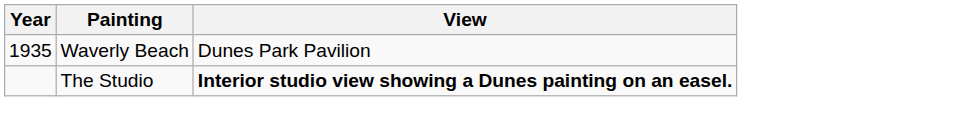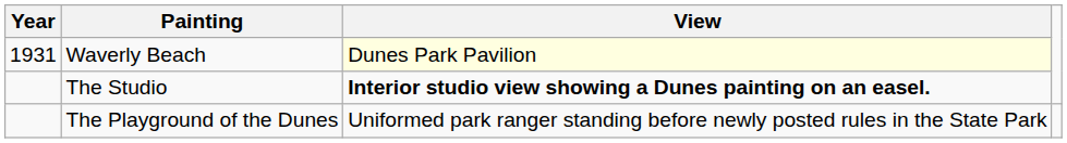 <table class="wikitable">
 <tr>
 <th>Year</th>
 <th>Painting</th>
 <th>View</th>
 </tr>
 <tr>
-<td>1935</td>
+<td>1931</td>
 <td>Waverly Beach</td>
-<td>Dunes Park Pavilion</td>
+<td style="background: lightyellow;">Dunes Park Pavilion</td>
 </tr>
 <tr>
 <td></td>
 <td>The Studio</td>
 <td><strong>Interior studio view showing a Dunes painting on an easel.</strong></td>
 </tr>
+<tr>
+<td></td>
+<td>The Playground of the Dunes</td>
+<td>Uniformed park ranger standing before newly posted rules in the State Park</td>
+<td></td>
+</tr>
 </table>
